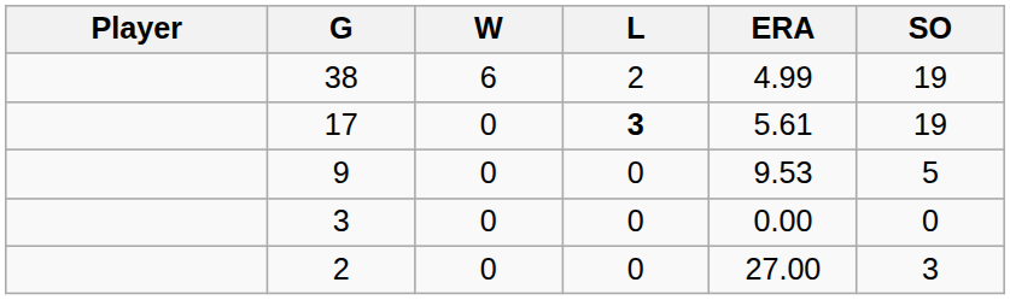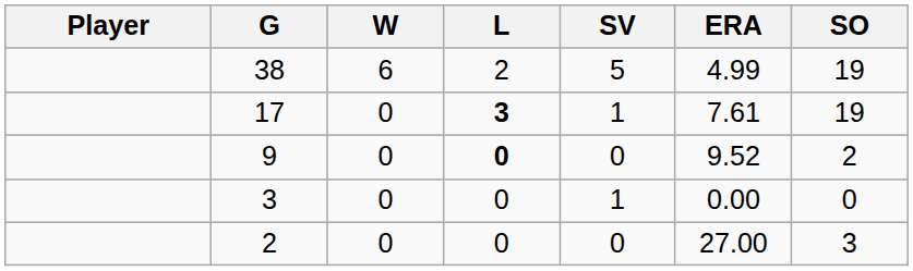 <table class="wikitable sortable">
 <tr>
 <th width="16%" bgcolor="#ddddff">Player</th>
 <th width="9%" bgcolor="#ddddff">G</th>
 <th width="9%" bgcolor="#ddddff">W</th>
 <th width="9%" bgcolor="#ddddff">L</th>
+<th width="9%" bgcolor="#ddddff">SV</th>
 <th width="9%" bgcolor="#ddddff">ERA</th>
 <th width="9%" bgcolor="#ddddff">SO</th>
 </tr>
 <tr align="center">
 <td></td>
 <td>38</td>
 <td>6</td>
 <td>2</td>
+<td>5</td>
 <td>4.99</td>
 <td>19</td>
 </tr>
 <tr align="center">
 <td></td>
 <td>17</td>
 <td>0</td>
 <td><strong>3</strong></td>
-<td>5.61</td>
+<td>1</td>
+<td>7.61</td>
 <td>19</td>
 </tr>
 <tr align="center">
 <td></td>
 <td>9</td>
 <td>0</td>
+<td><strong>0</strong></td>
 <td>0</td>
-<td>9.53</td>
-<td>5</td>
+<td>9.52</td>
+<td>2</td>
 </tr>
 <tr align="center">
 <td></td>
 <td>3</td>
 <td>0</td>
 <td>0</td>
+<td>1</td>
 <td>0.00</td>
 <td>0</td>
 </tr>
 <tr align="center">
 <td></td>
 <td>2</td>
 <td>0</td>
 <td>0</td>
+<td>0</td>
 <td>27.00</td>
 <td>3</td>
 </tr>
 </table>
